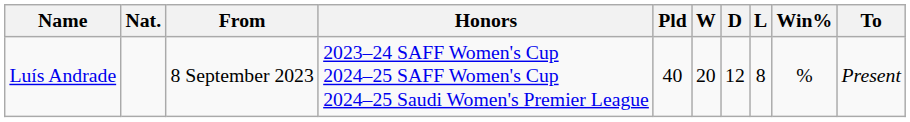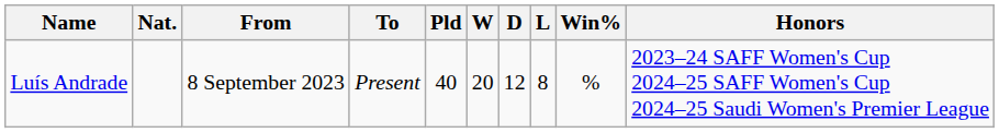 <table class="wikitable" style="font-size:85%;text-align:center">
 <tr>
 <th>Name</th>
 <th>Nat.</th>
 <th>From</th>
-<th>Honors</th>
+<th>To</th>
 <th>Pld</th>
 <th>W</th>
 <th>D</th>
 <th>L</th>
 <th>Win%</th>
-<th>To</th>
+<th>Honors</th>
 </tr>
 <tr>
 <td align=left><a href='#'>Luís Andrade</a></td>
 <td></td>
 <td align=left>8 September 2023</td>
-<td align=left> <a href='#'>2023–24 SAFF Women's Cup</a><br> <a href='#'>2024–25 SAFF Women's Cup</a><br> <a href='#'>2024–25 Saudi Women's Premier League</a></td>
+<td align=left><em>Present</em></td>
 <td>40</td>
 <td>20</td>
 <td>12</td>
 <td>8</td>
 <td>%</td>
-<td align=left><em>Present</em></td>
+<td align=left> <a href='#'>2023–24 SAFF Women's Cup</a><br> <a href='#'>2024–25 SAFF Women's Cup</a><br> <a href='#'>2024–25 Saudi Women's Premier League</a></td>
 </tr>
 </table>
